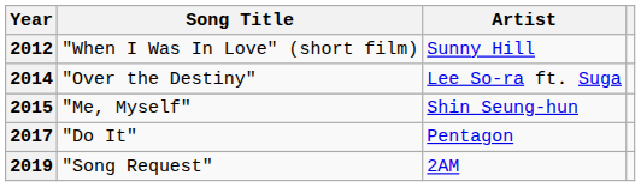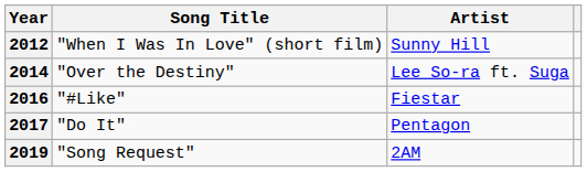 <table class="wikitable plainrowheaders sortable">
 <tr>
 <th scope="col">Year</th>
 <th scope="col">Song Title</th>
 <th scope="col">Artist</th>
 <th scope="col" class="unsortable"></th>
 </tr>
 <tr>
 <th scope="row">2012</th>
 <td>"When I Was In Love" (short film)</td>
 <td><a href='#'>Sunny Hill</a></td>
 <td></td>
 </tr>
 <tr>
 <th scope="row">2014</th>
 <td>"Over the Destiny"</td>
 <td><a href='#'>Lee So-ra</a> ft. <a href='#'>Suga</a></td>
 <td style="text-align:center"></td>
 </tr>
 <tr>
-<th scope="row">2015</th>
-<td>"Me, Myself"</td>
-<td><a href='#'>Shin Seung-hun</a></td>
+<th scope="row">2016</th>
+<td>"#Like"</td>
+<td><a href='#'>Fiestar</a></td>
 <td style="text-align:center"></td>
 </tr>
 <tr>
 <th scope="row">2017</th>
 <td>"Do It"</td>
 <td><a href='#'>Pentagon</a></td>
 <td style="text-align:center"></td>
 </tr>
 <tr>
 <th scope="row">2019</th>
 <td>"Song Request"</td>
 <td><a href='#'>2AM</a></td>
 <td style="text-align:center"></td>
 </tr>
 </table>
